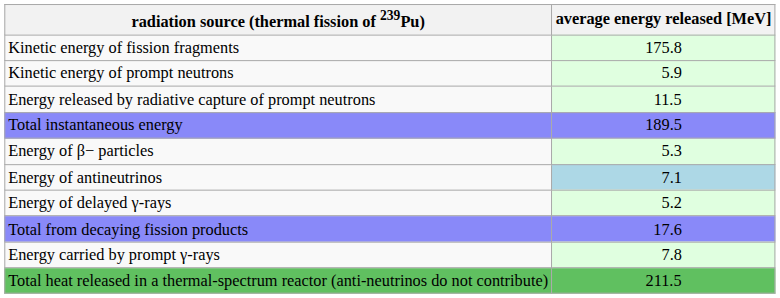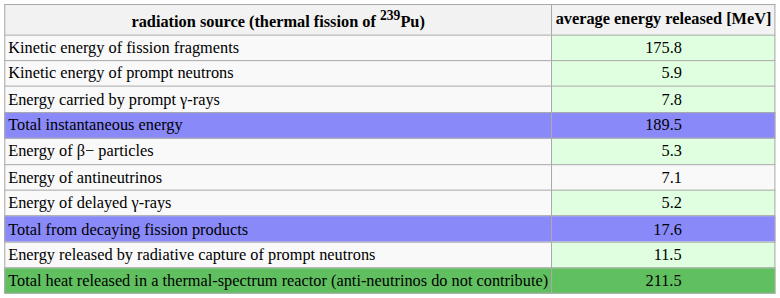 <table class="wikitable"  style="margin:1em auto;" align="center">
 <tr>
 <th>radiation source (thermal fission of <sup>239</sup>Pu)</th>
 <th>average energy released [MeV]</th>
 </tr>
 <tr>
 <td>Kinetic energy of fission fragments</td>
 <td style="background:#e0ffe0; text-align:center">175.8</td>
 </tr>
 <tr>
 <td>Kinetic energy of prompt neutrons</td>
 <td style="background:#e0ffe0; text-align:center">    5.9</td>
 </tr>
 <tr>
-<td>Energy released by radiative capture of prompt neutrons</td>
-<td style="background:#e0ffe0; text-align:center">  11.5</td>
+<td>Energy carried by prompt γ-rays</td>
+<td style="background:#e0ffe0; text-align:center">    7.8</td>
 </tr>
 <tr>
 <td style="background:#8989f9">Total instantaneous energy</td>
 <td style="background:#8989f9; text-align:center">189.5</td>
 </tr>
 <tr>
 <td>Energy of β− particles</td>
 <td style="background:#e0ffe0; text-align:center">    5.3</td>
 </tr>
 <tr>
 <td>Energy of antineutrinos</td>
-<td style="background: lightblue; text-align:center">    7.1</td>
+<td style="text-align:center">    7.1</td>
 </tr>
 <tr>
 <td>Energy of delayed γ-rays</td>
 <td style="background:#e0ffe0; text-align:center">    5.2</td>
 </tr>
 <tr>
 <td style="background:#8989f9">Total from decaying fission products</td>
 <td style="background:#8989f9; text-align:center">  17.6</td>
 </tr>
 <tr>
-<td>Energy carried by prompt γ-rays</td>
-<td style="background:#e0ffe0; text-align:center">    7.8</td>
+<td>Energy released by radiative capture of prompt neutrons</td>
+<td style="background:#e0ffe0; text-align:center">  11.5</td>
 </tr>
 <tr>
 <td style="background:#60c060">Total heat released in a thermal-spectrum reactor (anti-neutrinos do not contribute)</td>
 <td style="background:#60c060; text-align:center">211.5</td>
 </tr>
 </table>
